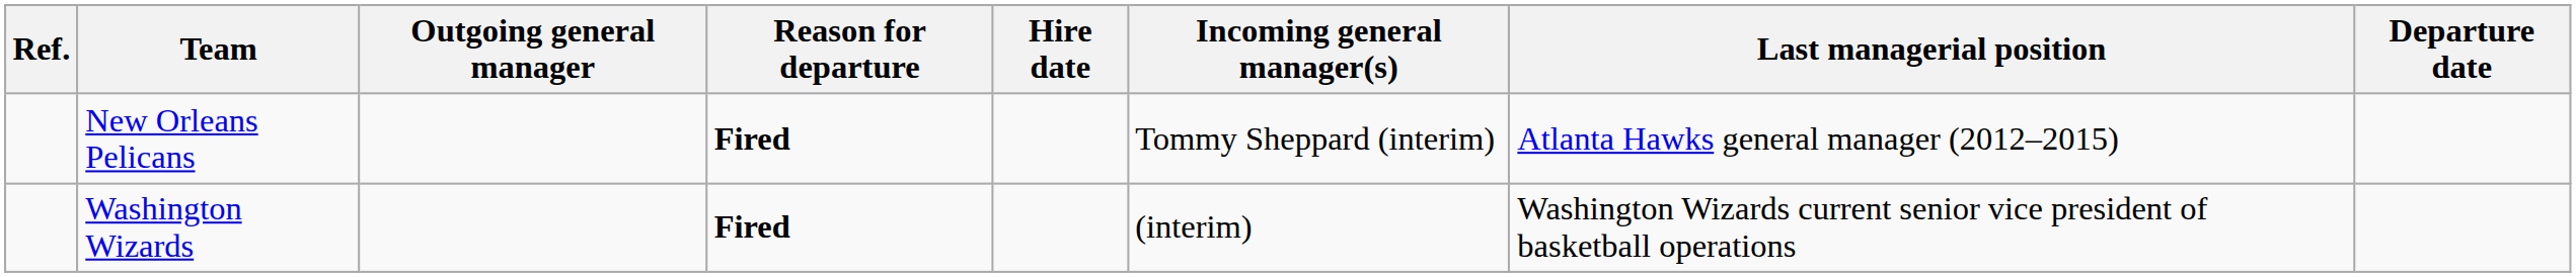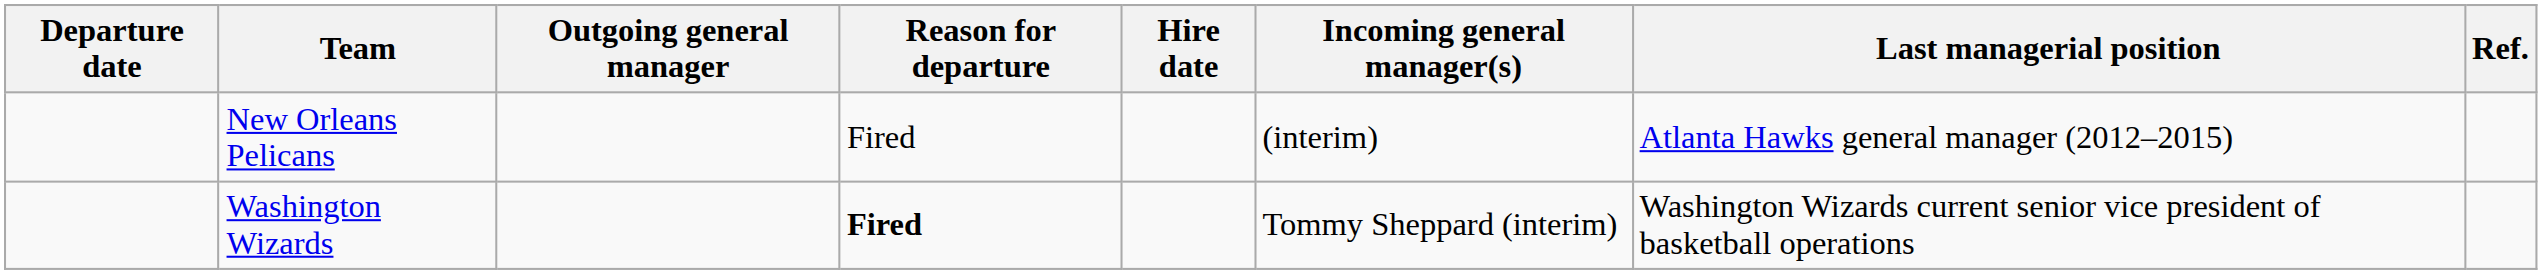 <table class="wikitable sortable">
 <tr>
-<th class="unsortable">Ref.</th>
+<th>Departure date</th>
 <th>Team</th>
 <th>Outgoing general manager</th>
 <th>Reason for departure</th>
 <th>Hire date</th>
 <th>Incoming general manager(s)</th>
 <th class="unosrtable">Last managerial position</th>
-<th>Departure date</th>
+<th class="unsortable">Ref.</th>
 </tr>
 <tr>
+<td align=center></td>
+<td><a href='#'>New Orleans Pelicans</a></td>
 <td></td>
-<td><a href='#'>New Orleans Pelicans</a></td>
+<td>Fired</td>
+<td></td>
+<td> (interim)</td>
+<td><a href='#'>Atlanta Hawks</a> general manager (2012–2015)</td>
+<td></td>
+</tr>
+<tr>
+<td align=center></td>
+<td><a href='#'>Washington Wizards</a></td>
 <td></td>
 <td><strong>Fired</strong></td>
 <td></td>
 <td>Tommy Sheppard (interim)</td>
-<td><a href='#'>Atlanta Hawks</a> general manager (2012–2015)</td>
-<td align=center></td>
-</tr>
-<tr>
+<td>Washington Wizards current senior vice president of basketball operations</td>
 <td></td>
-<td><a href='#'>Washington Wizards</a></td>
-<td></td>
-<td><strong>Fired</strong></td>
-<td></td>
-<td> (interim)</td>
-<td>Washington Wizards current senior vice president of basketball operations</td>
-<td align=center></td>
 </tr>
 </table>
